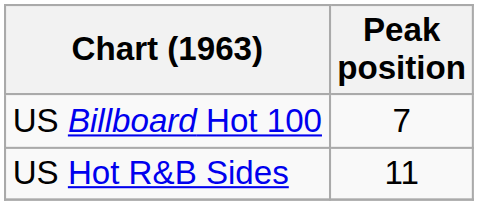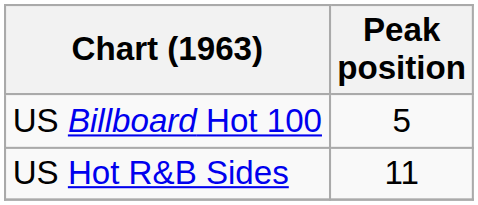 <table class="wikitable">
 <tr>
 <th>Chart (1963)</th>
 <th>Peak<br>position</th>
 </tr>
 <tr>
 <td>US <a href='#'><em>Billboard</em> Hot 100</a></td>
-<td align="center">7</td>
+<td align="center">5</td>
 </tr>
 <tr>
 <td>US <a href='#'>Hot R&B Sides</a></td>
 <td align="center">11</td>
 </tr>
 <tr>
 </tr>
 </table>
